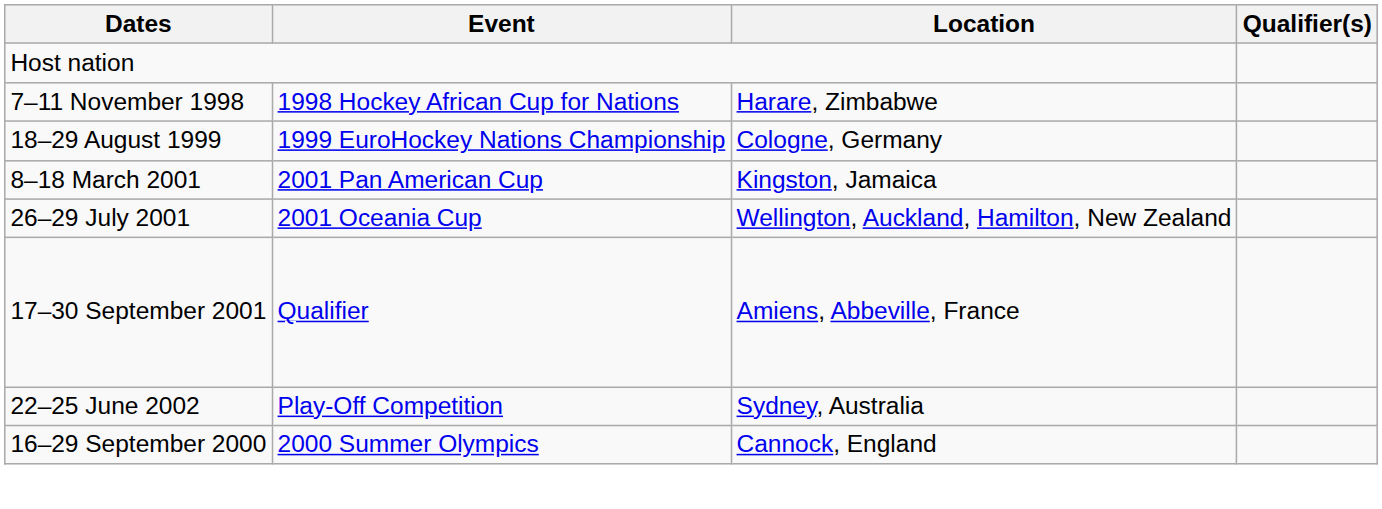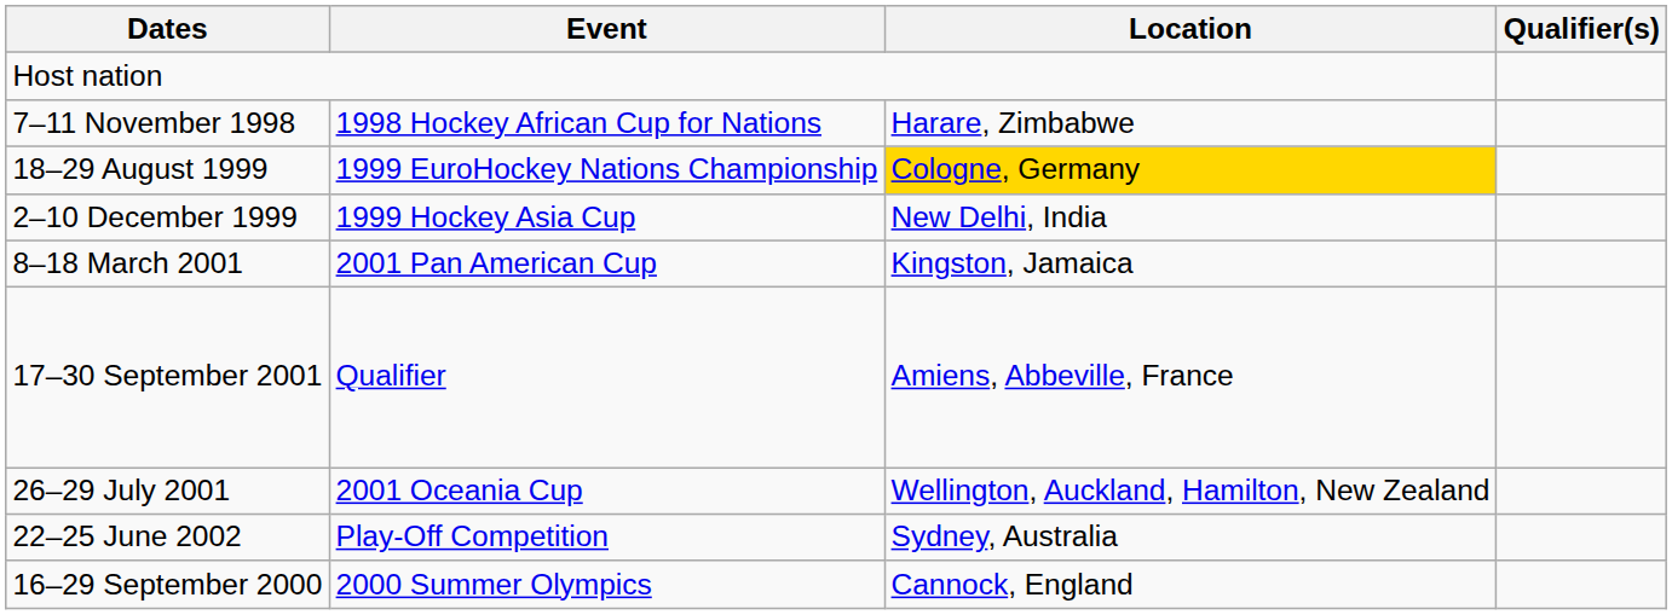 <table class=wikitable>
 <tr>
 <th>Dates</th>
 <th>Event</th>
 <th>Location</th>
 <th>Qualifier(s)</th>
 </tr>
 <tr>
 <td colspan=3>Host nation</td>
 <td></td>
 </tr>
 <tr>
 <td>7–11 November 1998</td>
 <td><a href='#'>1998 Hockey African Cup for Nations</a></td>
 <td><a href='#'>Harare</a>, Zimbabwe</td>
 <td></td>
 </tr>
 <tr>
 <td>18–29 August 1999</td>
 <td><a href='#'>1999 EuroHockey Nations Championship</a></td>
-<td><a href='#'>Cologne</a>, Germany</td>
+<td style="background: gold;"><a href='#'>Cologne</a>, Germany</td>
 <td><br></td>
+</tr>
+<tr>
+<td>2–10 December 1999</td>
+<td><a href='#'>1999 Hockey Asia Cup</a></td>
+<td><a href='#'>New Delhi</a>, India</td>
+<td></td>
 </tr>
 <tr>
 <td>8–18 March 2001</td>
 <td><a href='#'>2001 Pan American Cup</a></td>
 <td><a href='#'>Kingston</a>, Jamaica</td>
 <td></td>
 </tr>
 <tr>
+<td>17–30 September 2001</td>
+<td><a href='#'>Qualifier</a></td>
+<td><a href='#'>Amiens</a>, <a href='#'>Abbeville</a>, France</td>
+<td><br><br><br><br><br></td>
+</tr>
+<tr>
 <td>26–29 July 2001</td>
 <td><a href='#'>2001 Oceania Cup</a></td>
 <td><a href='#'>Wellington</a>, <a href='#'>Auckland</a>, <a href='#'>Hamilton</a>, New Zealand</td>
 <td></td>
-</tr>
-<tr>
-<td>17–30 September 2001</td>
-<td><a href='#'>Qualifier</a></td>
-<td><a href='#'>Amiens</a>, <a href='#'>Abbeville</a>, France</td>
-<td><br><br><br><br><br></td>
 </tr>
 <tr>
 <td>22–25 June 2002</td>
 <td><a href='#'>Play-Off Competition</a></td>
 <td><a href='#'>Sydney</a>, Australia</td>
 <td></td>
 </tr>
 <tr>
 <td>16–29 September 2000</td>
 <td><a href='#'>2000 Summer Olympics</a></td>
 <td><a href='#'>Cannock</a>, England</td>
 <td><br></td>
 </tr>
 </table>
